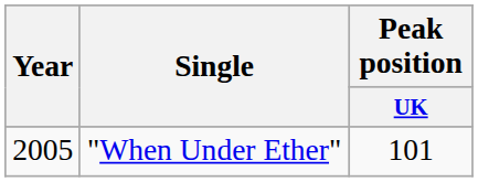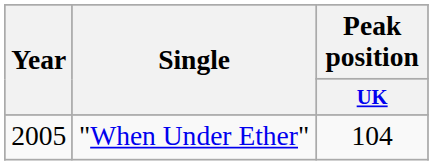 <table class="wikitable" style="text-align:left;">
 <tr>
 <th rowspan="2">Year</th>
 <th rowspan="2">Single</th>
 <th colspan="2">Peak position</th>
 </tr>
 <tr>
 <th style="text-align:center; width:5em; font-size:75%;"><a href='#'>UK</a><br></th>
 </tr>
 <tr>
 <td>2005</td>
 <td>"<a href='#'>When Under Ether</a>"</td>
-<td style="text-align:center;">101</td>
+<td style="text-align:center;">104</td>
 </tr>
 </table>
